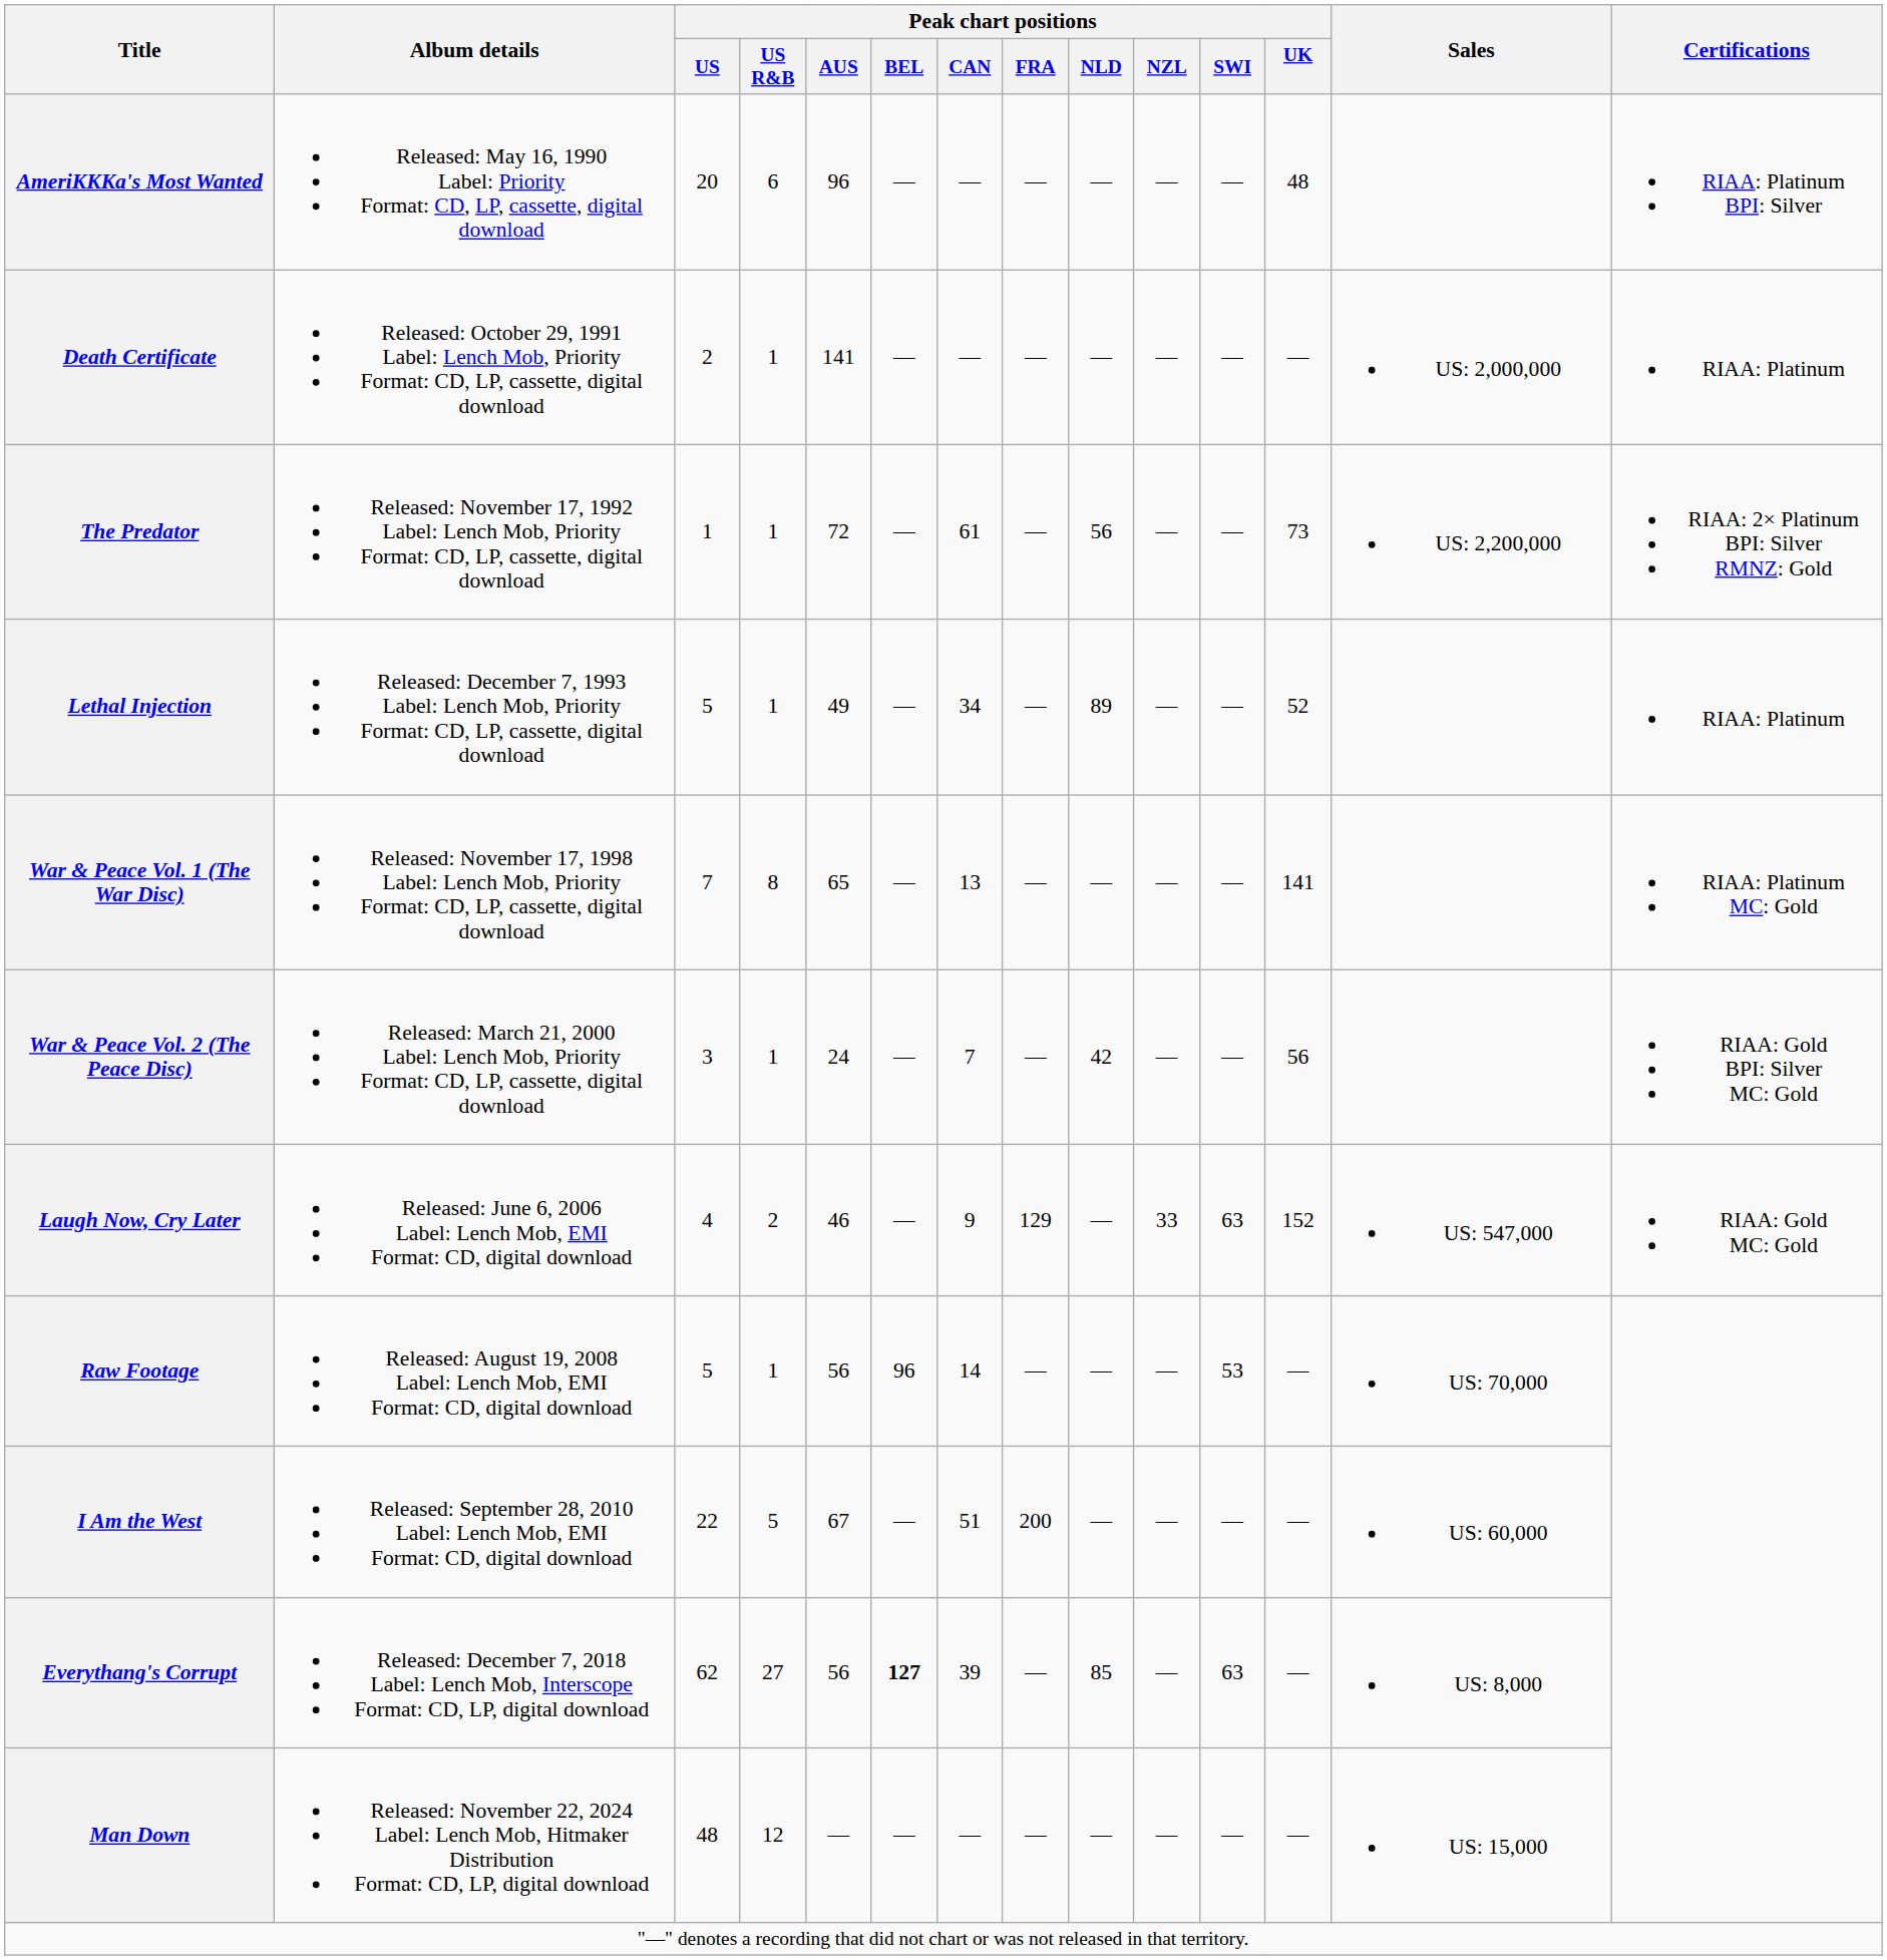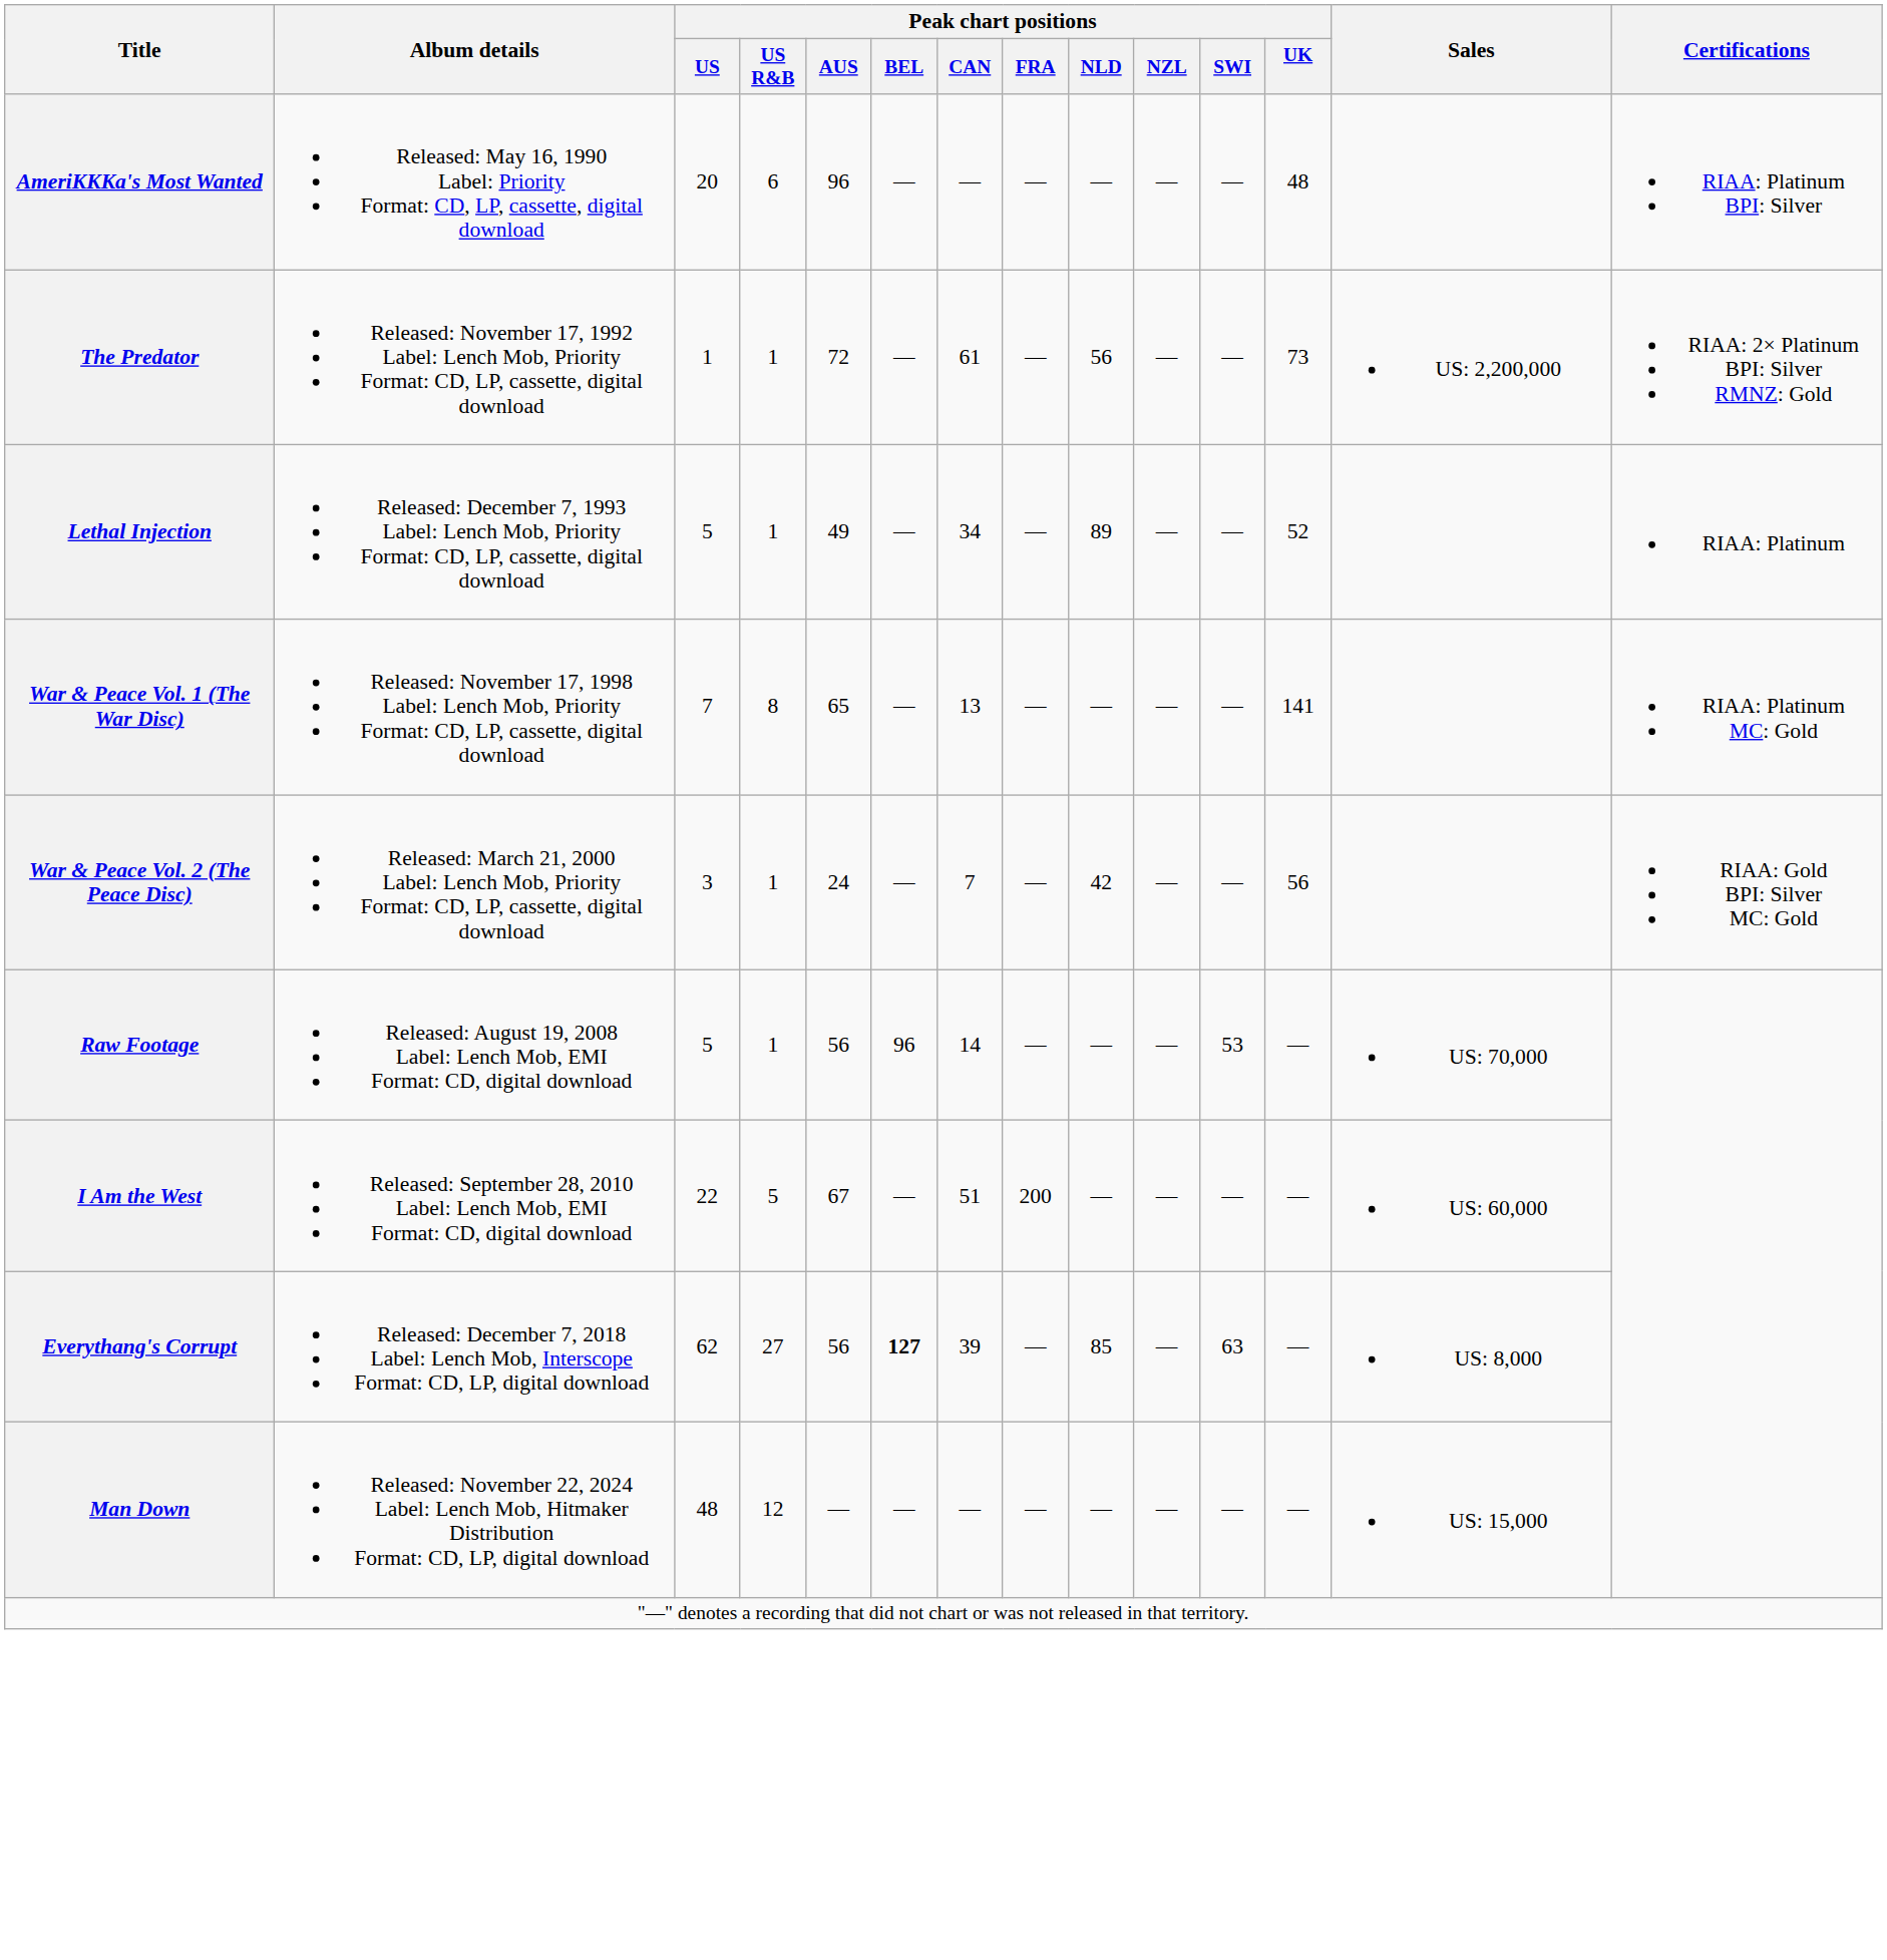 <table class="wikitable plainrowheaders" style="text-align:center;">
 <tr>
 <th scope="col" rowspan="2" style="width:12em;">Title</th>
 <th scope="col" rowspan="2" style="width:18em;">Album details</th>
 <th scope="col" colspan="10">Peak chart positions</th>
 <th scope="col" rowspan="2" style="width:12.5em;">Sales</th>
 <th scope="col" rowspan="2" style="width:12em;"><a href='#'>Certifications</a></th>
 </tr>
 <tr>
 <th scope="col" style="width:2.9em;font-size:90%;"><a href='#'>US</a><br></th>
 <th scope="col" style="width:2.9em;font-size:90%;"><a href='#'>US<br>R&B</a><br></th>
 <th scope="col" style="width:2.9em;font-size:90%;"><a href='#'>AUS</a><br></th>
 <th scope="col" style="width:2.9em;font-size:90%;"><a href='#'>BEL</a><br></th>
 <th scope="col" style="width:2.9em;font-size:90%;"><a href='#'>CAN</a><br></th>
 <th scope="col" style="width:2.9em;font-size:90%;"><a href='#'>FRA</a><br></th>
 <th scope="col" style="width:2.9em;font-size:90%;"><a href='#'>NLD</a><br></th>
 <th scope="col" style="width:2.9em;font-size:90%;"><a href='#'>NZL</a><br></th>
 <th scope="col" style="width:2.9em;font-size:90%;"><a href='#'>SWI</a><br></th>
 <th scope="col" style="width:2.9em;font-size:90%;"><a href='#'>UK</a><br><br></th>
 </tr>
 <tr>
 <th scope="row"><em><a href='#'>AmeriKKKa's Most Wanted</a></em></th>
 <td><br><ul><li>Released: May 16, 1990</li><li>Label: <a href='#'>Priority</a></li><li>Format: <a href='#'>CD</a>, <a href='#'>LP</a>, <a href='#'>cassette</a>, <a href='#'>digital download</a></li></ul></td>
 <td>20</td>
 <td>6</td>
 <td>96</td>
 <td>—</td>
 <td>—</td>
 <td>—</td>
 <td>—</td>
 <td>—</td>
 <td>—</td>
 <td>48</td>
 <td></td>
 <td><br><ul><li><a href='#'>RIAA</a>: Platinum</li><li><a href='#'>BPI</a>: Silver</li></ul></td>
-</tr>
-<tr>
-<th scope="row"><em><a href='#'>Death Certificate</a></em></th>
-<td><br><ul><li>Released: October 29, 1991</li><li>Label: <a href='#'>Lench Mob</a>, Priority</li><li>Format: CD, LP, cassette, digital download</li></ul></td>
-<td>2</td>
-<td>1</td>
-<td>141</td>
-<td>—</td>
-<td>—</td>
-<td>—</td>
-<td>—</td>
-<td>—</td>
-<td>—</td>
-<td>—</td>
-<td><br><ul><li>US: 2,000,000</li></ul></td>
-<td><br><ul><li>RIAA: Platinum</li></ul></td>
 </tr>
 <tr>
 <th scope="row"><em><a href='#'>The Predator</a></em></th>
 <td><br><ul><li>Released: November 17, 1992</li><li>Label: Lench Mob, Priority</li><li>Format: CD, LP, cassette, digital download</li></ul></td>
 <td>1</td>
 <td>1</td>
 <td>72</td>
 <td>—</td>
 <td>61</td>
 <td>—</td>
 <td>56</td>
 <td>—</td>
 <td>—</td>
 <td>73</td>
 <td><br><ul><li>US: 2,200,000</li></ul></td>
 <td><br><ul><li>RIAA: 2× Platinum</li><li>BPI: Silver</li><li><a href='#'>RMNZ</a>: Gold</li></ul></td>
 </tr>
 <tr>
 <th scope="row"><em><a href='#'>Lethal Injection</a></em></th>
 <td><br><ul><li>Released: December 7, 1993</li><li>Label: Lench Mob, Priority</li><li>Format: CD, LP, cassette, digital download</li></ul></td>
 <td>5</td>
 <td>1</td>
 <td>49</td>
 <td>—</td>
 <td>34</td>
 <td>—</td>
 <td>89</td>
 <td>—</td>
 <td>—</td>
 <td>52</td>
 <td></td>
 <td><br><ul><li>RIAA: Platinum</li></ul></td>
 </tr>
 <tr>
 <th scope="row"><em><a href='#'>War & Peace Vol. 1 (The War Disc)</a></em></th>
 <td><br><ul><li>Released: November 17, 1998</li><li>Label: Lench Mob, Priority</li><li>Format: CD, LP, cassette, digital download</li></ul></td>
 <td>7</td>
 <td>8</td>
 <td>65</td>
 <td>—</td>
 <td>13</td>
 <td>—</td>
 <td>—</td>
 <td>—</td>
 <td>—</td>
 <td>141</td>
 <td></td>
 <td><br><ul><li>RIAA: Platinum</li><li><a href='#'>MC</a>: Gold</li></ul></td>
 </tr>
 <tr>
 <th scope="row"><em><a href='#'>War & Peace Vol. 2 (The Peace Disc)</a></em></th>
 <td><br><ul><li>Released: March 21, 2000</li><li>Label: Lench Mob, Priority</li><li>Format: CD, LP, cassette, digital download</li></ul></td>
 <td>3</td>
 <td>1</td>
 <td>24</td>
 <td>—</td>
 <td>7</td>
 <td>—</td>
 <td>42</td>
 <td>—</td>
 <td>—</td>
 <td>56</td>
 <td></td>
 <td><br><ul><li>RIAA: Gold</li><li>BPI: Silver</li><li>MC: Gold</li></ul></td>
 </tr>
 <tr>
-<th scope="row"><em><a href='#'>Laugh Now, Cry Later</a></em></th>
-<td><br><ul><li>Released: June 6, 2006</li><li>Label: Lench Mob, <a href='#'>EMI</a></li><li>Format: CD, digital download</li></ul></td>
-<td>4</td>
-<td>2</td>
-<td>46</td>
-<td>—</td>
-<td>9</td>
-<td>129</td>
-<td>—</td>
-<td>33</td>
-<td>63</td>
-<td>152</td>
-<td><br><ul><li>US: 547,000</li></ul></td>
-<td><br><ul><li>RIAA: Gold</li><li>MC: Gold</li></ul></td>
-</tr>
-<tr>
 <th scope="row"><em><a href='#'>Raw Footage</a></em></th>
 <td><br><ul><li>Released: August 19, 2008</li><li>Label: Lench Mob, EMI</li><li>Format: CD, digital download</li></ul></td>
 <td>5</td>
 <td>1</td>
 <td>56</td>
 <td>96</td>
 <td>14</td>
 <td>—</td>
 <td>—</td>
 <td>—</td>
 <td>53</td>
 <td>—</td>
 <td><br><ul><li>US: 70,000</li></ul></td>
 </tr>
 <tr>
 <th scope="row"><em><a href='#'>I Am the West</a></em></th>
 <td><br><ul><li>Released: September 28, 2010</li><li>Label: Lench Mob, EMI</li><li>Format: CD, digital download</li></ul></td>
 <td>22</td>
 <td>5</td>
 <td>67</td>
 <td>—</td>
 <td>51</td>
 <td>200</td>
 <td>—</td>
 <td>—</td>
 <td>—</td>
 <td>—</td>
 <td><br><ul><li>US: 60,000</li></ul></td>
 </tr>
 <tr>
 <th scope="row"><em><a href='#'>Everythang's Corrupt</a></em></th>
 <td><br><ul><li>Released: December 7, 2018</li><li>Label: Lench Mob, <a href='#'>Interscope</a></li><li>Format: CD, LP, digital download</li></ul></td>
 <td>62</td>
 <td>27</td>
 <td>56</td>
 <td><strong>127</strong></td>
 <td>39</td>
 <td>—</td>
 <td>85</td>
 <td>—</td>
 <td>63</td>
 <td>—</td>
 <td><br><ul><li>US: 8,000</li></ul></td>
 </tr>
 <tr>
 <th scope="row"><em><a href='#'>Man Down</a></em></th>
 <td><br><ul><li>Released: November 22, 2024</li><li>Label: Lench Mob, Hitmaker Distribution</li><li>Format: CD, LP, digital download</li></ul></td>
 <td>48</td>
 <td>12</td>
 <td>—</td>
 <td>—</td>
 <td>—</td>
 <td>—</td>
 <td>—</td>
 <td>—</td>
 <td>—</td>
 <td>—</td>
 <td><br><ul><li>US: 15,000</li></ul></td>
 </tr>
 <tr>
 <td colspan="14" style="font-size:90%">"—" denotes a recording that did not chart or was not released in that territory.</td>
 </tr>
 </table>
